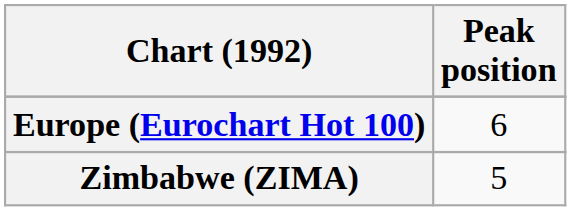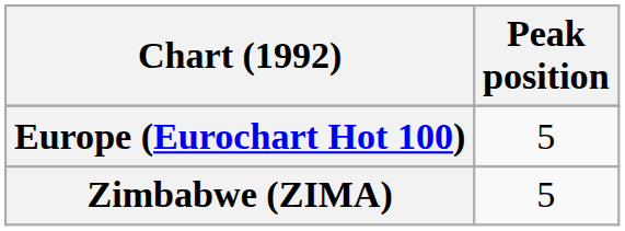 <table class="wikitable sortable plainrowheaders" style="text-align:center">
 <tr>
 <th>Chart (1992)</th>
 <th>Peak<br>position</th>
 </tr>
 <tr>
 </tr>
 <tr>
 </tr>
 <tr>
 </tr>
 <tr>
 <th scope="row">Europe (<a href='#'>Eurochart Hot 100</a>)</th>
-<td>6</td>
+<td>5</td>
 </tr>
 <tr>
 </tr>
 <tr>
 </tr>
 <tr>
 </tr>
 <tr>
 </tr>
 <tr>
 </tr>
 <tr>
 </tr>
 <tr>
 <th scope="row">Zimbabwe (ZIMA)</th>
 <td>5</td>
 </tr>
 </table>
